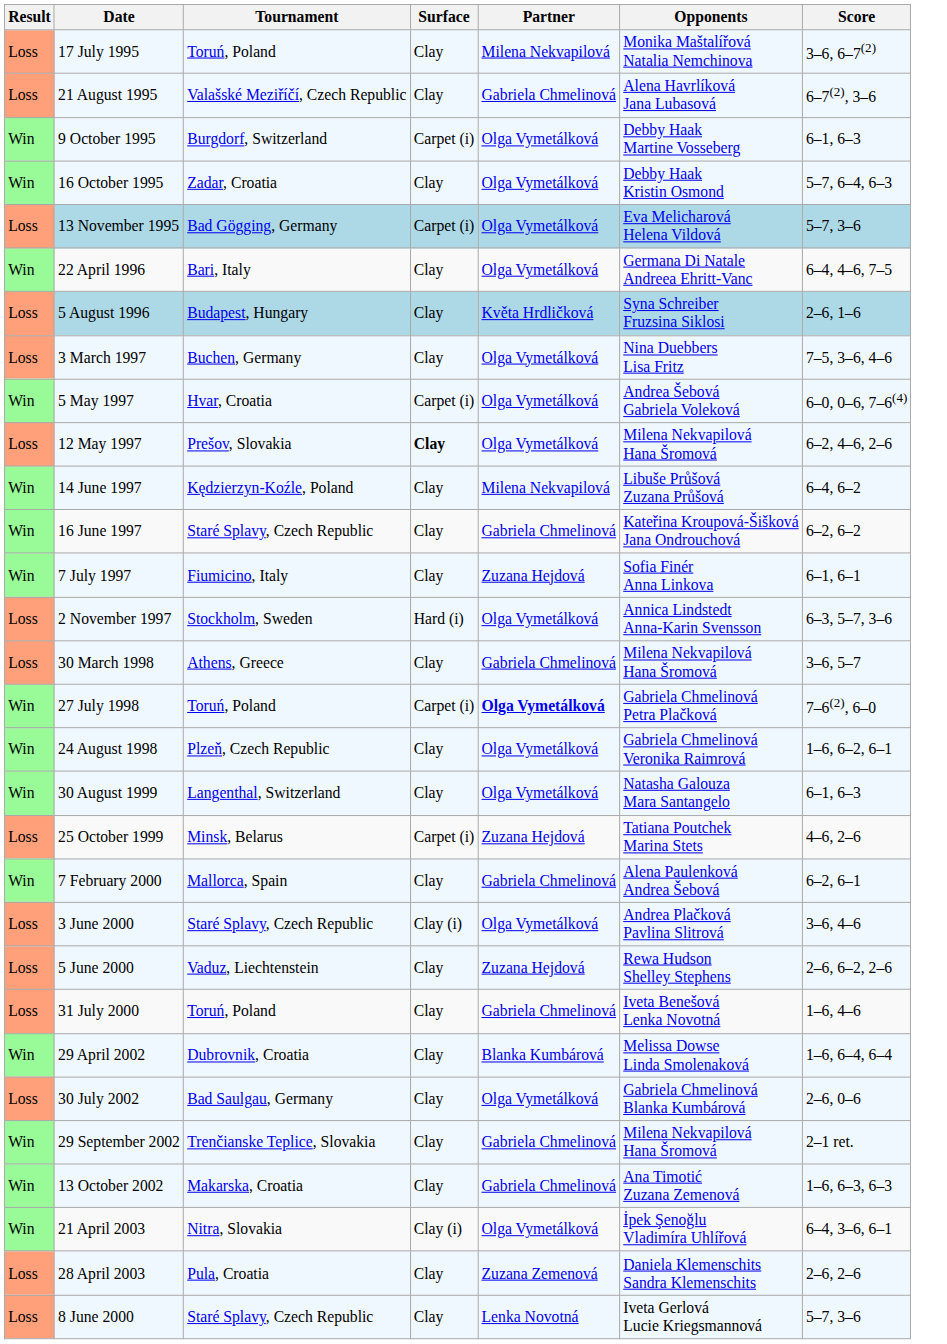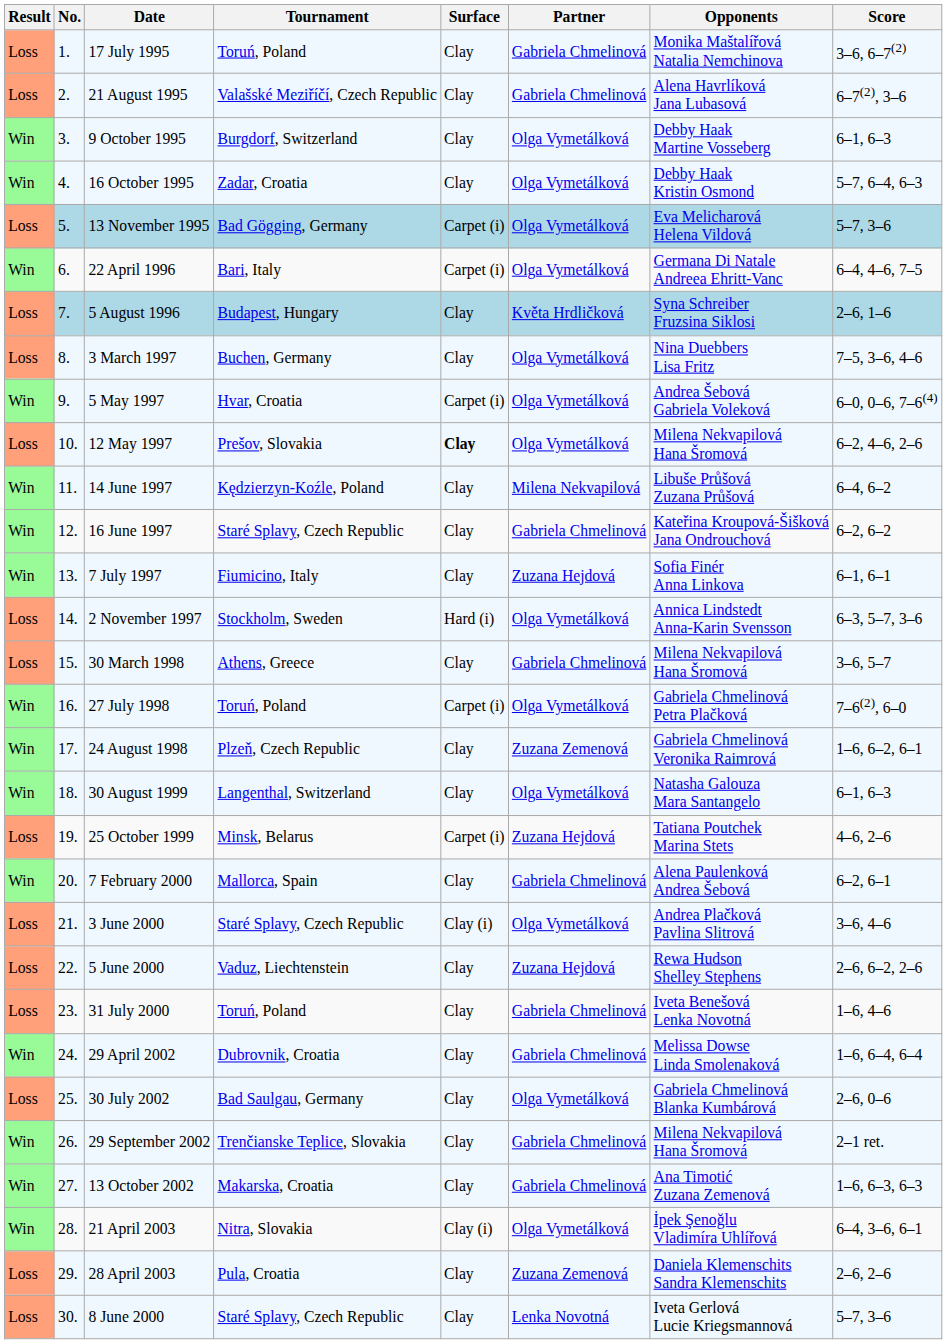 <table class="sortable wikitable" style=font-size:97%>
 <tr>
 <th>Result</th>
+<th>No.</th>
 <th>Date</th>
 <th>Tournament</th>
 <th>Surface</th>
 <th>Partner</th>
 <th>Opponents</th>
 <th>Score</th>
 </tr>
 <tr style="background:#f0f8ff;">
 <td style="background:#ffa07a;">Loss</td>
+<td>1.</td>
 <td>17 July 1995</td>
 <td><a href='#'>Toruń</a>, Poland</td>
 <td>Clay</td>
-<td> <a href='#'>Milena Nekvapilová</a></td>
+<td> <a href='#'>Gabriela Chmelinová</a></td>
 <td> <a href='#'>Monika Maštalířová</a> <br>  <a href='#'>Natalia Nemchinova</a></td>
 <td>3–6, 6–7<sup>(2)</sup></td>
 </tr>
 <tr style="background:#f0f8ff;">
 <td style="background:#ffa07a;">Loss</td>
+<td>2.</td>
 <td>21 August 1995</td>
 <td><a href='#'>Valašské Meziříčí</a>, Czech Republic</td>
 <td>Clay</td>
 <td> <a href='#'>Gabriela Chmelinová</a></td>
 <td> <a href='#'>Alena Havrlíková</a> <br>  <a href='#'>Jana Lubasová</a></td>
 <td>6–7<sup>(2)</sup>, 3–6</td>
 </tr>
 <tr style="background:#f0f8ff;">
 <td style="background:#98fb98;">Win</td>
+<td>3.</td>
 <td>9 October 1995</td>
 <td><a href='#'>Burgdorf</a>, Switzerland</td>
-<td>Carpet (i)</td>
+<td>Clay</td>
 <td> <a href='#'>Olga Vymetálková</a></td>
 <td> <a href='#'>Debby Haak</a> <br>  <a href='#'>Martine Vosseberg</a></td>
 <td>6–1, 6–3</td>
 </tr>
 <tr style="background:#f0f8ff;">
 <td style="background:#98fb98;">Win</td>
+<td>4.</td>
 <td>16 October 1995</td>
 <td><a href='#'>Zadar</a>, Croatia</td>
 <td>Clay</td>
 <td> <a href='#'>Olga Vymetálková</a></td>
 <td> <a href='#'>Debby Haak</a> <br>  <a href='#'>Kristin Osmond</a></td>
 <td>5–7, 6–4, 6–3</td>
 </tr>
 <tr bgcolor="lightblue">
 <td style="background:#ffa07a;">Loss</td>
+<td>5.</td>
 <td>13 November 1995</td>
 <td><a href='#'>Bad Gögging</a>, Germany</td>
 <td>Carpet (i)</td>
 <td> <a href='#'>Olga Vymetálková</a></td>
 <td> <a href='#'>Eva Melicharová</a> <br>  <a href='#'>Helena Vildová</a></td>
 <td>5–7, 3–6</td>
 </tr>
 <tr>
 <td style="background:#98fb98;">Win</td>
+<td>6.</td>
 <td>22 April 1996</td>
 <td><a href='#'>Bari</a>, Italy</td>
-<td>Clay</td>
+<td>Carpet (i)</td>
 <td> <a href='#'>Olga Vymetálková</a></td>
 <td> <a href='#'>Germana Di Natale</a> <br>  <a href='#'>Andreea Ehritt-Vanc</a></td>
 <td>6–4, 4–6, 7–5</td>
 </tr>
 <tr style="background:lightblue;">
 <td style="background:#ffa07a;">Loss</td>
+<td>7.</td>
 <td>5 August 1996</td>
 <td><a href='#'>Budapest</a>, Hungary</td>
 <td>Clay</td>
 <td> <a href='#'>Květa Hrdličková</a></td>
 <td> <a href='#'>Syna Schreiber</a> <br>  <a href='#'>Fruzsina Siklosi</a></td>
 <td>2–6, 1–6</td>
 </tr>
 <tr style="background:#f0f8ff;">
 <td style="background:#ffa07a;">Loss</td>
+<td>8.</td>
 <td>3 March 1997</td>
 <td><a href='#'>Buchen</a>, Germany</td>
 <td>Clay</td>
 <td> <a href='#'>Olga Vymetálková</a></td>
 <td> <a href='#'>Nina Duebbers</a> <br>  <a href='#'>Lisa Fritz</a></td>
 <td>7–5, 3–6, 4–6</td>
 </tr>
 <tr style="background:#f0f8ff;">
 <td style="background:#98fb98;">Win</td>
+<td>9.</td>
 <td>5 May 1997</td>
 <td><a href='#'>Hvar</a>, Croatia</td>
 <td>Carpet (i)</td>
 <td> <a href='#'>Olga Vymetálková</a></td>
 <td> <a href='#'>Andrea Šebová</a> <br>  <a href='#'>Gabriela Voleková</a></td>
 <td>6–0, 0–6, 7–6<sup>(4)</sup></td>
 </tr>
 <tr style="background:#f0f8ff;">
 <td style="background:#ffa07a;">Loss</td>
+<td>10.</td>
 <td>12 May 1997</td>
 <td><a href='#'>Prešov</a>, Slovakia</td>
 <td><strong>Clay</strong></td>
 <td> <a href='#'>Olga Vymetálková</a></td>
 <td> <a href='#'>Milena Nekvapilová</a> <br>  <a href='#'>Hana Šromová</a></td>
 <td>6–2, 4–6, 2–6</td>
 </tr>
 <tr style="background:#f0f8ff;">
 <td style="background:#98fb98;">Win</td>
+<td>11.</td>
 <td>14 June 1997</td>
 <td><a href='#'>Kędzierzyn-Koźle</a>, Poland</td>
 <td>Clay</td>
 <td> <a href='#'>Milena Nekvapilová</a></td>
 <td> <a href='#'>Libuše Průšová</a> <br>  <a href='#'>Zuzana Průšová</a></td>
 <td>6–4, 6–2</td>
 </tr>
 <tr>
 <td style="background:#98fb98;">Win</td>
+<td>12.</td>
 <td>16 June 1997</td>
 <td><a href='#'>Staré Splavy</a>, Czech Republic</td>
 <td>Clay</td>
 <td> <a href='#'>Gabriela Chmelinová</a></td>
 <td> <a href='#'>Kateřina Kroupová-Šišková</a> <br>  <a href='#'>Jana Ondrouchová</a></td>
 <td>6–2, 6–2</td>
 </tr>
 <tr style="background:#f0f8ff;">
 <td style="background:#98fb98;">Win</td>
+<td>13.</td>
 <td>7 July 1997</td>
 <td><a href='#'>Fiumicino</a>, Italy</td>
 <td>Clay</td>
 <td> <a href='#'>Zuzana Hejdová</a></td>
 <td> <a href='#'>Sofia Finér</a> <br>  <a href='#'>Anna Linkova</a></td>
 <td>6–1, 6–1</td>
 </tr>
 <tr style="background:#f0f8ff;">
 <td style="background:#ffa07a;">Loss</td>
+<td>14.</td>
 <td>2 November 1997</td>
 <td><a href='#'>Stockholm</a>, Sweden</td>
 <td>Hard (i)</td>
 <td> <a href='#'>Olga Vymetálková</a></td>
 <td> <a href='#'>Annica Lindstedt</a> <br>  <a href='#'>Anna-Karin Svensson</a></td>
 <td>6–3, 5–7, 3–6</td>
 </tr>
 <tr style="background:#f0f8ff;">
 <td style="background:#ffa07a;">Loss</td>
+<td>15.</td>
 <td>30 March 1998</td>
 <td><a href='#'>Athens</a>, Greece</td>
 <td>Clay</td>
 <td> <a href='#'>Gabriela Chmelinová</a></td>
 <td> <a href='#'>Milena Nekvapilová</a> <br>  <a href='#'>Hana Šromová</a></td>
 <td>3–6, 5–7</td>
 </tr>
 <tr style="background:#f0f8ff;">
 <td style="background:#98fb98;">Win</td>
+<td>16.</td>
 <td>27 July 1998</td>
 <td><a href='#'>Toruń</a>, Poland</td>
 <td>Carpet (i)</td>
-<td><strong> <a href='#'>Olga Vymetálková</a></strong></td>
+<td> <a href='#'>Olga Vymetálková</a></td>
 <td> <a href='#'>Gabriela Chmelinová</a> <br>  <a href='#'>Petra Plačková</a></td>
 <td>7–6<sup>(2)</sup>, 6–0</td>
 </tr>
 <tr style="background:#f0f8ff;">
 <td style="background:#98fb98;">Win</td>
+<td>17.</td>
 <td>24 August 1998</td>
 <td><a href='#'>Plzeň</a>, Czech Republic</td>
 <td>Clay</td>
-<td> <a href='#'>Olga Vymetálková</a></td>
+<td> <a href='#'>Zuzana Zemenová</a></td>
 <td> <a href='#'>Gabriela Chmelinová</a> <br>  <a href='#'>Veronika Raimrová</a></td>
 <td>1–6, 6–2, 6–1</td>
 </tr>
 <tr style="background:#f0f8ff;">
 <td style="background:#98fb98;">Win</td>
+<td>18.</td>
 <td>30 August 1999</td>
 <td><a href='#'>Langenthal</a>, Switzerland</td>
 <td>Clay</td>
 <td> <a href='#'>Olga Vymetálková</a></td>
 <td> <a href='#'>Natasha Galouza</a> <br>  <a href='#'>Mara Santangelo</a></td>
 <td>6–1, 6–3</td>
 </tr>
 <tr>
 <td style="background:#ffa07a;">Loss</td>
+<td>19.</td>
 <td>25 October 1999</td>
 <td><a href='#'>Minsk</a>, Belarus</td>
 <td>Carpet (i)</td>
 <td> <a href='#'>Zuzana Hejdová</a></td>
 <td> <a href='#'>Tatiana Poutchek</a> <br>  <a href='#'>Marina Stets</a></td>
 <td>4–6, 2–6</td>
 </tr>
 <tr style="background:#f0f8ff;">
 <td style="background:#98fb98;">Win</td>
+<td>20.</td>
 <td>7 February 2000</td>
 <td><a href='#'>Mallorca</a>, Spain</td>
 <td>Clay</td>
 <td> <a href='#'>Gabriela Chmelinová</a></td>
 <td> <a href='#'>Alena Paulenková</a> <br>  <a href='#'>Andrea Šebová</a></td>
 <td>6–2, 6–1</td>
 </tr>
 <tr style="background:#f0f8ff;">
 <td style="background:#ffa07a;">Loss</td>
+<td>21.</td>
 <td>3 June 2000</td>
 <td><a href='#'>Staré Splavy</a>, Czech Republic</td>
 <td>Clay (i)</td>
 <td> <a href='#'>Olga Vymetálková</a></td>
 <td> <a href='#'>Andrea Plačková</a> <br>  <a href='#'>Pavlina Slitrová</a></td>
 <td>3–6, 4–6</td>
 </tr>
 <tr style="background:#f0f8ff;">
 <td style="background:#ffa07a;">Loss</td>
+<td>22.</td>
 <td>5 June 2000</td>
 <td><a href='#'>Vaduz</a>, Liechtenstein</td>
 <td>Clay</td>
 <td> <a href='#'>Zuzana Hejdová</a></td>
 <td> <a href='#'>Rewa Hudson</a> <br>  <a href='#'>Shelley Stephens</a></td>
 <td>2–6, 6–2, 2–6</td>
 </tr>
 <tr>
 <td style="background:#ffa07a;">Loss</td>
+<td>23.</td>
 <td>31 July 2000</td>
 <td><a href='#'>Toruń</a>, Poland</td>
 <td>Clay</td>
 <td> <a href='#'>Gabriela Chmelinová</a></td>
 <td> <a href='#'>Iveta Benešová</a> <br>  <a href='#'>Lenka Novotná</a></td>
 <td>1–6, 4–6</td>
 </tr>
 <tr style="background:#f0f8ff;">
 <td style="background:#98fb98;">Win</td>
+<td>24.</td>
 <td>29 April 2002</td>
 <td><a href='#'>Dubrovnik</a>, Croatia</td>
 <td>Clay</td>
-<td> <a href='#'>Blanka Kumbárová</a></td>
+<td> <a href='#'>Gabriela Chmelinová</a></td>
 <td> <a href='#'>Melissa Dowse</a> <br>  <a href='#'>Linda Smolenaková</a></td>
 <td>1–6, 6–4, 6–4</td>
 </tr>
 <tr style="background:#f0f8ff;">
 <td style="background:#ffa07a;">Loss</td>
+<td>25.</td>
 <td>30 July 2002</td>
 <td><a href='#'>Bad Saulgau</a>, Germany</td>
 <td>Clay</td>
 <td> <a href='#'>Olga Vymetálková</a></td>
 <td> <a href='#'>Gabriela Chmelinová</a> <br>  <a href='#'>Blanka Kumbárová</a></td>
 <td>2–6, 0–6</td>
 </tr>
 <tr style="background:#f0f8ff;">
 <td style="background:#98fb98;">Win</td>
+<td>26.</td>
 <td>29 September 2002</td>
 <td><a href='#'>Trenčianske Teplice</a>, Slovakia</td>
 <td>Clay</td>
 <td> <a href='#'>Gabriela Chmelinová</a></td>
 <td> <a href='#'>Milena Nekvapilová</a> <br> <a href='#'>Hana Šromová</a></td>
 <td>2–1 ret.</td>
 </tr>
 <tr bgcolor="#f0f8ff">
 <td style="background:#98fb98;">Win</td>
+<td>27.</td>
 <td>13 October 2002</td>
 <td><a href='#'>Makarska</a>, Croatia</td>
 <td>Clay</td>
 <td> <a href='#'>Gabriela Chmelinová</a></td>
 <td> <a href='#'>Ana Timotić</a> <br>  <a href='#'>Zuzana Zemenová</a></td>
 <td>1–6, 6–3, 6–3</td>
 </tr>
 <tr>
 <td style="background:#98fb98;">Win</td>
+<td>28.</td>
 <td>21 April 2003</td>
 <td><a href='#'>Nitra</a>, Slovakia</td>
 <td>Clay (i)</td>
 <td> <a href='#'>Olga Vymetálková</a></td>
 <td> <a href='#'>İpek Şenoğlu</a> <br>  <a href='#'>Vladimíra Uhlířová</a></td>
 <td>6–4, 3–6, 6–1</td>
 </tr>
 <tr style="background:#f0f8ff;">
 <td style="background:#ffa07a;">Loss</td>
+<td>29.</td>
 <td>28 April 2003</td>
 <td><a href='#'>Pula</a>, Croatia</td>
 <td>Clay</td>
 <td> <a href='#'>Zuzana Zemenová</a></td>
 <td> <a href='#'>Daniela Klemenschits</a> <br>  <a href='#'>Sandra Klemenschits</a></td>
 <td>2–6, 2–6</td>
 </tr>
 <tr style="background:#f0f8ff;">
 <td style="background:#ffa07a;">Loss</td>
+<td>30.</td>
 <td>8 June 2000</td>
 <td><a href='#'>Staré Splavy</a>, Czech Republic</td>
 <td>Clay</td>
 <td> <a href='#'>Lenka Novotná</a></td>
 <td> Iveta Gerlová <br>  Lucie Kriegsmannová</td>
 <td>5–7, 3–6</td>
 </tr>
 </table>
